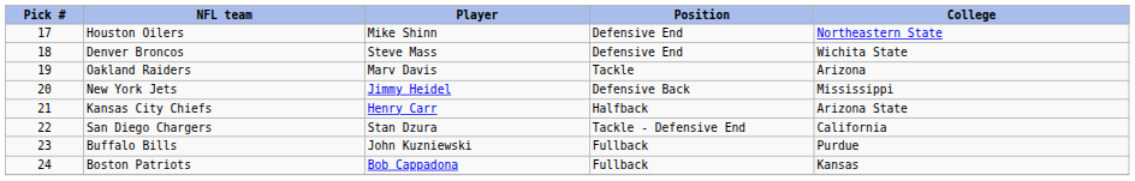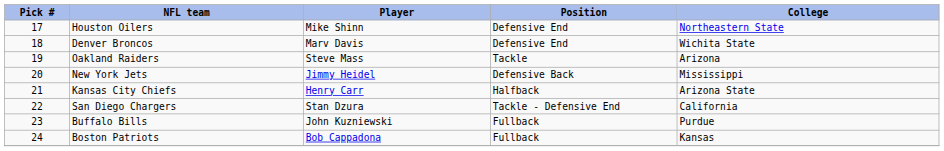 <table class="wikitable sortable sortable" style="width: 100%">
 <tr>
 <th style="background:#A8BDEC;" width=7%>Pick #</th>
 <th width=25% style="background:#A8BDEC;">NFL team</th>
 <th width=20% style="background:#A8BDEC;">Player</th>
 <th width=20% style="background:#A8BDEC;">Position</th>
 <th style="background:#A8BDEC;">College</th>
 </tr>
 <tr>
 <td align=center>17</td>
 <td>Houston Oilers</td>
 <td>Mike Shinn</td>
 <td>Defensive End</td>
 <td><a href='#'>Northeastern State</a></td>
 </tr>
 <tr>
 <td align=center>18</td>
 <td>Denver Broncos</td>
-<td>Steve Mass</td>
+<td>Marv Davis</td>
 <td>Defensive End</td>
 <td>Wichita State</td>
 </tr>
 <tr>
 <td align=center>19</td>
 <td>Oakland Raiders</td>
-<td>Marv Davis</td>
+<td>Steve Mass</td>
 <td>Tackle</td>
 <td>Arizona</td>
 </tr>
 <tr>
 <td align=center>20</td>
 <td>New York Jets</td>
 <td><a href='#'>Jimmy Heidel</a></td>
 <td>Defensive Back</td>
 <td>Mississippi</td>
 </tr>
 <tr>
 <td align=center>21</td>
 <td>Kansas City Chiefs</td>
 <td><a href='#'>Henry Carr</a></td>
 <td>Halfback</td>
 <td>Arizona State</td>
 </tr>
 <tr>
 <td align=center>22</td>
 <td>San Diego Chargers</td>
 <td>Stan Dzura</td>
 <td>Tackle - Defensive End</td>
 <td>California</td>
 </tr>
 <tr>
 <td align=center>23</td>
 <td>Buffalo Bills</td>
 <td>John Kuzniewski</td>
 <td>Fullback</td>
 <td>Purdue</td>
 </tr>
 <tr>
 <td align=center>24</td>
 <td>Boston Patriots</td>
 <td><a href='#'>Bob Cappadona</a></td>
 <td>Fullback</td>
 <td>Kansas</td>
 </tr>
 <tr>
 </tr>
 </table>
